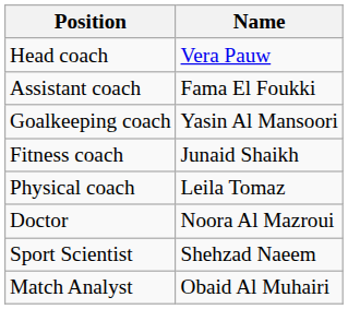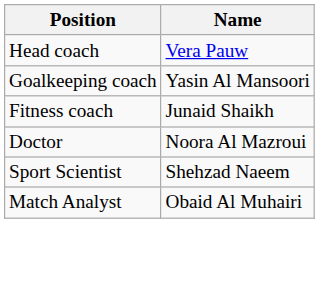 <table class="wikitable">
 <tr>
 <th>Position</th>
 <th>Name</th>
 </tr>
 <tr>
 <td>Head coach</td>
 <td> <a href='#'>Vera Pauw</a></td>
 </tr>
 <tr>
-<td>Assistant coach</td>
-<td> Fama El Foukki</td>
-</tr>
-<tr>
 <td>Goalkeeping coach</td>
 <td> Yasin Al Mansoori</td>
 </tr>
 <tr>
 <td>Fitness coach</td>
 <td> Junaid Shaikh</td>
-</tr>
-<tr>
-<td>Physical coach</td>
-<td> Leila Tomaz</td>
 </tr>
 <tr>
 <td>Doctor</td>
 <td> Noora Al Mazroui</td>
 </tr>
 <tr>
 <td rowspan="1">Sport Scientist</td>
 <td> Shehzad Naeem</td>
 </tr>
 <tr>
 <td rowspan="1">Match Analyst</td>
 <td> Obaid Al Muhairi</td>
 </tr>
 </table>
